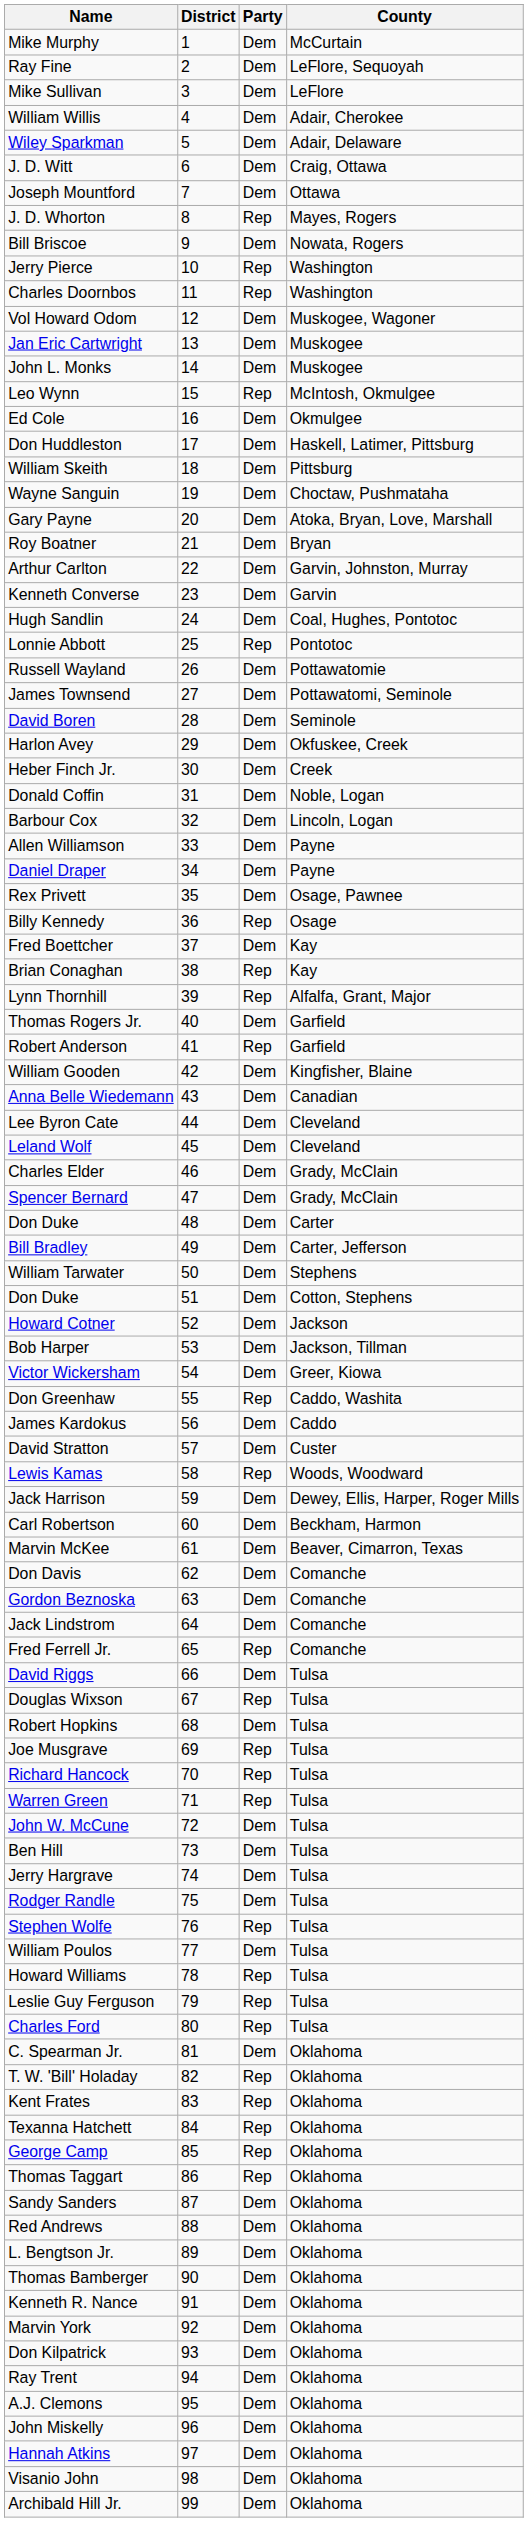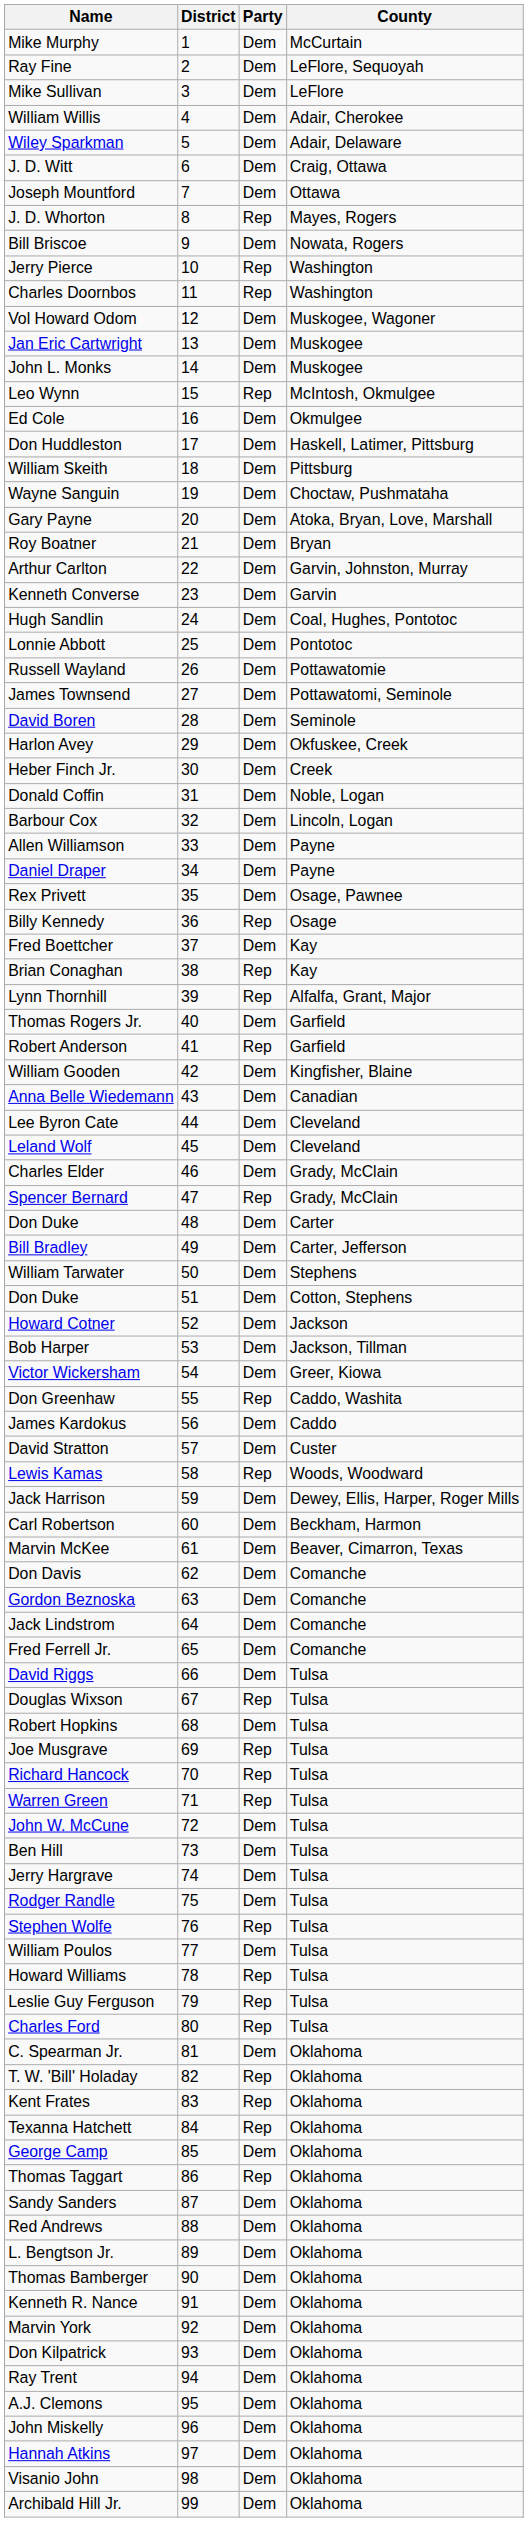 <table class="wikitable sortable">
 <tr>
 <th>Name</th>
 <th>District</th>
 <th>Party</th>
 <th>County</th>
 </tr>
 <tr>
 <td>Mike Murphy</td>
 <td>1</td>
 <td>Dem</td>
 <td>McCurtain</td>
 </tr>
 <tr>
 <td>Ray Fine</td>
 <td>2</td>
 <td>Dem</td>
 <td>LeFlore, Sequoyah</td>
 </tr>
 <tr>
 <td>Mike Sullivan</td>
 <td>3</td>
 <td>Dem</td>
 <td>LeFlore</td>
 </tr>
 <tr>
 <td>William Willis</td>
 <td>4</td>
 <td>Dem</td>
 <td>Adair, Cherokee</td>
 </tr>
 <tr>
 <td><a href='#'>Wiley Sparkman</a></td>
 <td>5</td>
 <td>Dem</td>
 <td>Adair, Delaware</td>
 </tr>
 <tr>
 <td>J. D. Witt</td>
 <td>6</td>
 <td>Dem</td>
 <td>Craig, Ottawa</td>
 </tr>
 <tr>
 <td>Joseph Mountford</td>
 <td>7</td>
 <td>Dem</td>
 <td>Ottawa</td>
 </tr>
 <tr>
 <td>J. D. Whorton</td>
 <td>8</td>
 <td>Rep</td>
 <td>Mayes, Rogers</td>
 </tr>
 <tr>
 <td>Bill Briscoe</td>
 <td>9</td>
 <td>Dem</td>
 <td>Nowata, Rogers</td>
 </tr>
 <tr>
 <td>Jerry Pierce</td>
 <td>10</td>
 <td>Rep</td>
 <td>Washington</td>
 </tr>
 <tr>
 <td>Charles Doornbos</td>
 <td>11</td>
 <td>Rep</td>
 <td>Washington</td>
 </tr>
 <tr>
 <td>Vol Howard Odom</td>
 <td>12</td>
 <td>Dem</td>
 <td>Muskogee, Wagoner</td>
 </tr>
 <tr>
 <td><a href='#'>Jan Eric Cartwright</a></td>
 <td>13</td>
 <td>Dem</td>
 <td>Muskogee</td>
 </tr>
 <tr>
 <td>John L. Monks</td>
 <td>14</td>
 <td>Dem</td>
 <td>Muskogee</td>
 </tr>
 <tr>
 <td>Leo Wynn</td>
 <td>15</td>
 <td>Rep</td>
 <td>McIntosh, Okmulgee</td>
 </tr>
 <tr>
 <td>Ed Cole</td>
 <td>16</td>
 <td>Dem</td>
 <td>Okmulgee</td>
 </tr>
 <tr>
 <td>Don Huddleston</td>
 <td>17</td>
 <td>Dem</td>
 <td>Haskell, Latimer, Pittsburg</td>
 </tr>
 <tr>
 <td>William Skeith</td>
 <td>18</td>
 <td>Dem</td>
 <td>Pittsburg</td>
 </tr>
 <tr>
 <td>Wayne Sanguin</td>
 <td>19</td>
 <td>Dem</td>
 <td>Choctaw, Pushmataha</td>
 </tr>
 <tr>
 <td>Gary Payne</td>
 <td>20</td>
 <td>Dem</td>
 <td>Atoka, Bryan, Love, Marshall</td>
 </tr>
 <tr>
 <td>Roy Boatner</td>
 <td>21</td>
 <td>Dem</td>
 <td>Bryan</td>
 </tr>
 <tr>
 <td>Arthur Carlton</td>
 <td>22</td>
 <td>Dem</td>
 <td>Garvin, Johnston, Murray</td>
 </tr>
 <tr>
 <td>Kenneth Converse</td>
 <td>23</td>
 <td>Dem</td>
 <td>Garvin</td>
 </tr>
 <tr>
 <td>Hugh Sandlin</td>
 <td>24</td>
 <td>Dem</td>
 <td>Coal, Hughes, Pontotoc</td>
 </tr>
 <tr>
 <td>Lonnie Abbott</td>
 <td>25</td>
-<td>Rep</td>
+<td>Dem</td>
 <td>Pontotoc</td>
 </tr>
 <tr>
 <td>Russell Wayland</td>
 <td>26</td>
 <td>Dem</td>
 <td>Pottawatomie</td>
 </tr>
 <tr>
 <td>James Townsend</td>
 <td>27</td>
 <td>Dem</td>
 <td>Pottawatomi, Seminole</td>
 </tr>
 <tr>
 <td><a href='#'>David Boren</a></td>
 <td>28</td>
 <td>Dem</td>
 <td>Seminole</td>
 </tr>
 <tr>
 <td>Harlon Avey</td>
 <td>29</td>
 <td>Dem</td>
 <td>Okfuskee, Creek</td>
 </tr>
 <tr>
 <td>Heber Finch Jr.</td>
 <td>30</td>
 <td>Dem</td>
 <td>Creek</td>
 </tr>
 <tr>
 <td>Donald Coffin</td>
 <td>31</td>
 <td>Dem</td>
 <td>Noble, Logan</td>
 </tr>
 <tr>
 <td>Barbour Cox</td>
 <td>32</td>
 <td>Dem</td>
 <td>Lincoln, Logan</td>
 </tr>
 <tr>
 <td>Allen Williamson</td>
 <td>33</td>
 <td>Dem</td>
 <td>Payne</td>
 </tr>
 <tr>
 <td><a href='#'>Daniel Draper</a></td>
 <td>34</td>
 <td>Dem</td>
 <td>Payne</td>
 </tr>
 <tr>
 <td>Rex Privett</td>
 <td>35</td>
 <td>Dem</td>
 <td>Osage, Pawnee</td>
 </tr>
 <tr>
 <td>Billy Kennedy</td>
 <td>36</td>
 <td>Rep</td>
 <td>Osage</td>
 </tr>
 <tr>
 <td>Fred Boettcher</td>
 <td>37</td>
 <td>Dem</td>
 <td>Kay</td>
 </tr>
 <tr>
 <td>Brian Conaghan</td>
 <td>38</td>
 <td>Rep</td>
 <td>Kay</td>
 </tr>
 <tr>
 <td>Lynn Thornhill</td>
 <td>39</td>
 <td>Rep</td>
 <td>Alfalfa, Grant, Major</td>
 </tr>
 <tr>
 <td>Thomas Rogers Jr.</td>
 <td>40</td>
 <td>Dem</td>
 <td>Garfield</td>
 </tr>
 <tr>
 <td>Robert Anderson</td>
 <td>41</td>
 <td>Rep</td>
 <td>Garfield</td>
 </tr>
 <tr>
 <td>William Gooden</td>
 <td>42</td>
 <td>Dem</td>
 <td>Kingfisher, Blaine</td>
 </tr>
 <tr>
 <td><a href='#'>Anna Belle Wiedemann</a></td>
 <td>43</td>
 <td>Dem</td>
 <td>Canadian</td>
 </tr>
 <tr>
 <td>Lee Byron Cate</td>
 <td>44</td>
 <td>Dem</td>
 <td>Cleveland</td>
 </tr>
 <tr>
 <td><a href='#'>Leland Wolf</a></td>
 <td>45</td>
 <td>Dem</td>
 <td>Cleveland</td>
 </tr>
 <tr>
 <td>Charles Elder</td>
 <td>46</td>
 <td>Dem</td>
 <td>Grady, McClain</td>
 </tr>
 <tr>
 <td><a href='#'>Spencer Bernard</a></td>
 <td>47</td>
-<td>Dem</td>
+<td>Rep</td>
 <td>Grady, McClain</td>
 </tr>
 <tr>
 <td>Don Duke</td>
 <td>48</td>
 <td>Dem</td>
 <td>Carter</td>
 </tr>
 <tr>
 <td><a href='#'>Bill Bradley</a></td>
 <td>49</td>
 <td>Dem</td>
 <td>Carter, Jefferson</td>
 </tr>
 <tr>
 <td>William Tarwater</td>
 <td>50</td>
 <td>Dem</td>
 <td>Stephens</td>
 </tr>
 <tr>
 <td>Don Duke</td>
 <td>51</td>
 <td>Dem</td>
 <td>Cotton, Stephens</td>
 </tr>
 <tr>
 <td><a href='#'>Howard Cotner</a></td>
 <td>52</td>
 <td>Dem</td>
 <td>Jackson</td>
 </tr>
 <tr>
 <td>Bob Harper</td>
 <td>53</td>
 <td>Dem</td>
 <td>Jackson, Tillman</td>
 </tr>
 <tr>
 <td><a href='#'>Victor Wickersham</a></td>
 <td>54</td>
 <td>Dem</td>
 <td>Greer, Kiowa</td>
 </tr>
 <tr>
 <td>Don Greenhaw</td>
 <td>55</td>
 <td>Rep</td>
 <td>Caddo, Washita</td>
 </tr>
 <tr>
 <td>James Kardokus</td>
 <td>56</td>
 <td>Dem</td>
 <td>Caddo</td>
 </tr>
 <tr>
 <td>David Stratton</td>
 <td>57</td>
 <td>Dem</td>
 <td>Custer</td>
 </tr>
 <tr>
 <td><a href='#'>Lewis Kamas</a></td>
 <td>58</td>
 <td>Rep</td>
 <td>Woods, Woodward</td>
 </tr>
 <tr>
 <td>Jack Harrison</td>
 <td>59</td>
 <td>Dem</td>
 <td>Dewey, Ellis, Harper, Roger Mills</td>
 </tr>
 <tr>
 <td>Carl Robertson</td>
 <td>60</td>
 <td>Dem</td>
 <td>Beckham, Harmon</td>
 </tr>
 <tr>
 <td>Marvin McKee</td>
 <td>61</td>
 <td>Dem</td>
 <td>Beaver, Cimarron, Texas</td>
 </tr>
 <tr>
 <td>Don Davis</td>
 <td>62</td>
 <td>Dem</td>
 <td>Comanche</td>
 </tr>
 <tr>
 <td><a href='#'>Gordon Beznoska</a></td>
 <td>63</td>
 <td>Dem</td>
 <td>Comanche</td>
 </tr>
 <tr>
 <td>Jack Lindstrom</td>
 <td>64</td>
 <td>Dem</td>
 <td>Comanche</td>
 </tr>
 <tr>
 <td>Fred Ferrell Jr.</td>
 <td>65</td>
-<td>Rep</td>
+<td>Dem</td>
 <td>Comanche</td>
 </tr>
 <tr>
 <td><a href='#'>David Riggs</a></td>
 <td>66</td>
 <td>Dem</td>
 <td>Tulsa</td>
 </tr>
 <tr>
 <td>Douglas Wixson</td>
 <td>67</td>
 <td>Rep</td>
 <td>Tulsa</td>
 </tr>
 <tr>
 <td>Robert Hopkins</td>
 <td>68</td>
 <td>Dem</td>
 <td>Tulsa</td>
 </tr>
 <tr>
 <td>Joe Musgrave</td>
 <td>69</td>
 <td>Rep</td>
 <td>Tulsa</td>
 </tr>
 <tr>
 <td><a href='#'>Richard Hancock</a></td>
 <td>70</td>
 <td>Rep</td>
 <td>Tulsa</td>
 </tr>
 <tr>
 <td><a href='#'>Warren Green</a></td>
 <td>71</td>
 <td>Rep</td>
 <td>Tulsa</td>
 </tr>
 <tr>
 <td><a href='#'>John W. McCune</a></td>
 <td>72</td>
 <td>Dem</td>
 <td>Tulsa</td>
 </tr>
 <tr>
 <td>Ben Hill</td>
 <td>73</td>
 <td>Dem</td>
 <td>Tulsa</td>
 </tr>
 <tr>
 <td>Jerry Hargrave</td>
 <td>74</td>
 <td>Dem</td>
 <td>Tulsa</td>
 </tr>
 <tr>
 <td><a href='#'>Rodger Randle</a></td>
 <td>75</td>
 <td>Dem</td>
 <td>Tulsa</td>
 </tr>
 <tr>
 <td><a href='#'>Stephen Wolfe</a></td>
 <td>76</td>
 <td>Rep</td>
 <td>Tulsa</td>
 </tr>
 <tr>
 <td>William Poulos</td>
 <td>77</td>
 <td>Dem</td>
 <td>Tulsa</td>
 </tr>
 <tr>
 <td>Howard Williams</td>
 <td>78</td>
 <td>Rep</td>
 <td>Tulsa</td>
 </tr>
 <tr>
 <td>Leslie Guy Ferguson</td>
 <td>79</td>
 <td>Rep</td>
 <td>Tulsa</td>
 </tr>
 <tr>
 <td><a href='#'>Charles Ford</a></td>
 <td>80</td>
 <td>Rep</td>
 <td>Tulsa</td>
 </tr>
 <tr>
 <td>C. Spearman Jr.</td>
 <td>81</td>
 <td>Dem</td>
 <td>Oklahoma</td>
 </tr>
 <tr>
 <td>T. W. 'Bill' Holaday</td>
 <td>82</td>
 <td>Rep</td>
 <td>Oklahoma</td>
 </tr>
 <tr>
 <td>Kent Frates</td>
 <td>83</td>
 <td>Rep</td>
 <td>Oklahoma</td>
 </tr>
 <tr>
 <td>Texanna Hatchett</td>
 <td>84</td>
 <td>Rep</td>
 <td>Oklahoma</td>
 </tr>
 <tr>
 <td><a href='#'>George Camp</a></td>
 <td>85</td>
-<td>Rep</td>
+<td>Dem</td>
 <td>Oklahoma</td>
 </tr>
 <tr>
 <td>Thomas Taggart</td>
 <td>86</td>
 <td>Rep</td>
 <td>Oklahoma</td>
 </tr>
 <tr>
 <td>Sandy Sanders</td>
 <td>87</td>
 <td>Dem</td>
 <td>Oklahoma</td>
 </tr>
 <tr>
 <td>Red Andrews</td>
 <td>88</td>
 <td>Dem</td>
 <td>Oklahoma</td>
 </tr>
 <tr>
 <td>L. Bengtson Jr.</td>
 <td>89</td>
 <td>Dem</td>
 <td>Oklahoma</td>
 </tr>
 <tr>
 <td>Thomas Bamberger</td>
 <td>90</td>
 <td>Dem</td>
 <td>Oklahoma</td>
 </tr>
 <tr>
 <td>Kenneth R. Nance</td>
 <td>91</td>
 <td>Dem</td>
 <td>Oklahoma</td>
 </tr>
 <tr>
 <td>Marvin York</td>
 <td>92</td>
 <td>Dem</td>
 <td>Oklahoma</td>
 </tr>
 <tr>
 <td>Don Kilpatrick</td>
 <td>93</td>
 <td>Dem</td>
 <td>Oklahoma</td>
 </tr>
 <tr>
 <td>Ray Trent</td>
 <td>94</td>
 <td>Dem</td>
 <td>Oklahoma</td>
 </tr>
 <tr>
 <td>A.J. Clemons</td>
 <td>95</td>
 <td>Dem</td>
 <td>Oklahoma</td>
 </tr>
 <tr>
 <td>John Miskelly</td>
 <td>96</td>
 <td>Dem</td>
 <td>Oklahoma</td>
 </tr>
 <tr>
 <td><a href='#'>Hannah Atkins</a></td>
 <td>97</td>
 <td>Dem</td>
 <td>Oklahoma</td>
 </tr>
 <tr>
 <td>Visanio John</td>
 <td>98</td>
 <td>Dem</td>
 <td>Oklahoma</td>
 </tr>
 <tr>
 <td>Archibald Hill Jr.</td>
 <td>99</td>
 <td>Dem</td>
 <td>Oklahoma</td>
 </tr>
 </table>
